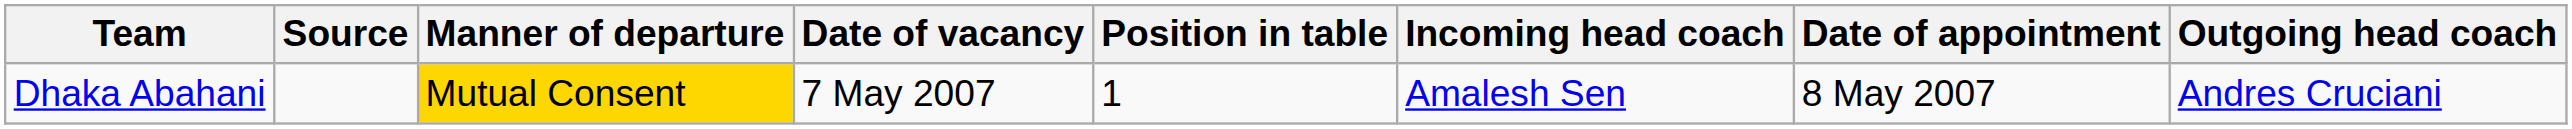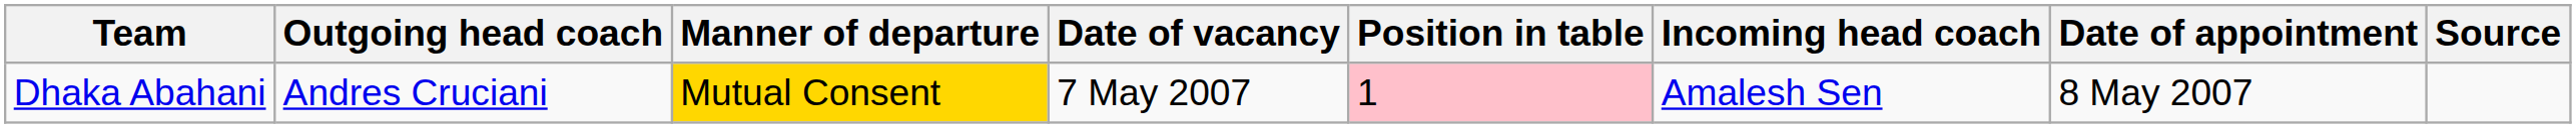 <table class="wikitable sortable">
 <tr>
 <th>Team</th>
-<th>Source</th>
+<th>Outgoing head coach</th>
 <th>Manner of departure</th>
 <th>Date of vacancy</th>
 <th>Position in table</th>
 <th>Incoming head coach</th>
 <th>Date of appointment</th>
-<th>Outgoing head coach</th>
+<th>Source</th>
 </tr>
 <tr>
 <td><a href='#'>Dhaka Abahani</a></td>
-<td></td>
+<td> <a href='#'>Andres Cruciani</a></td>
 <td style="background: gold;">Mutual Consent</td>
 <td>7 May 2007</td>
-<td>1</td>
+<td style="background: pink;">1</td>
 <td> <a href='#'>Amalesh Sen</a></td>
 <td>8 May 2007</td>
-<td> <a href='#'>Andres Cruciani</a></td>
+<td></td>
 </tr>
 </table>
